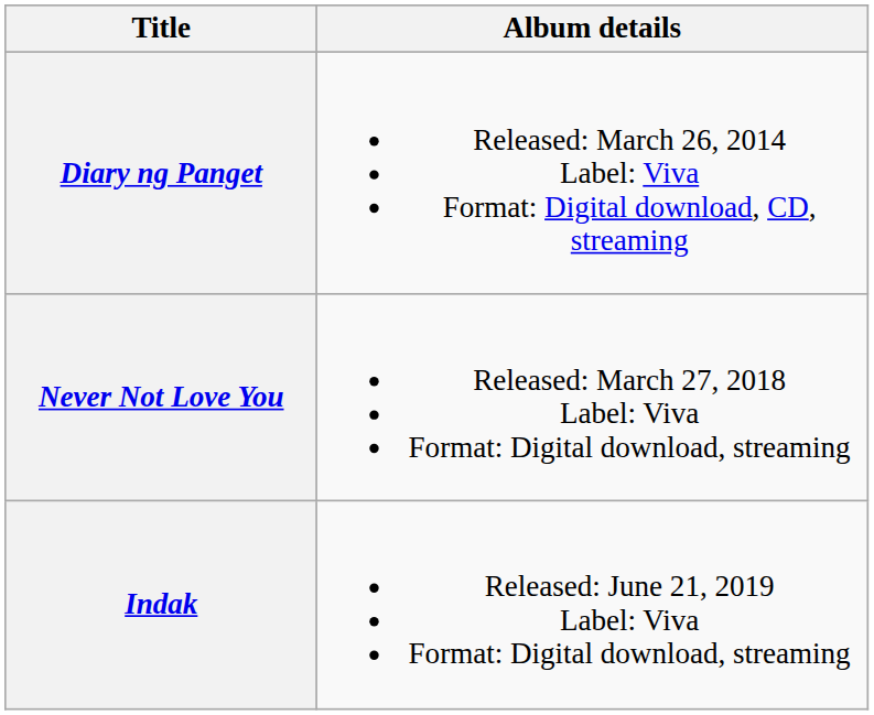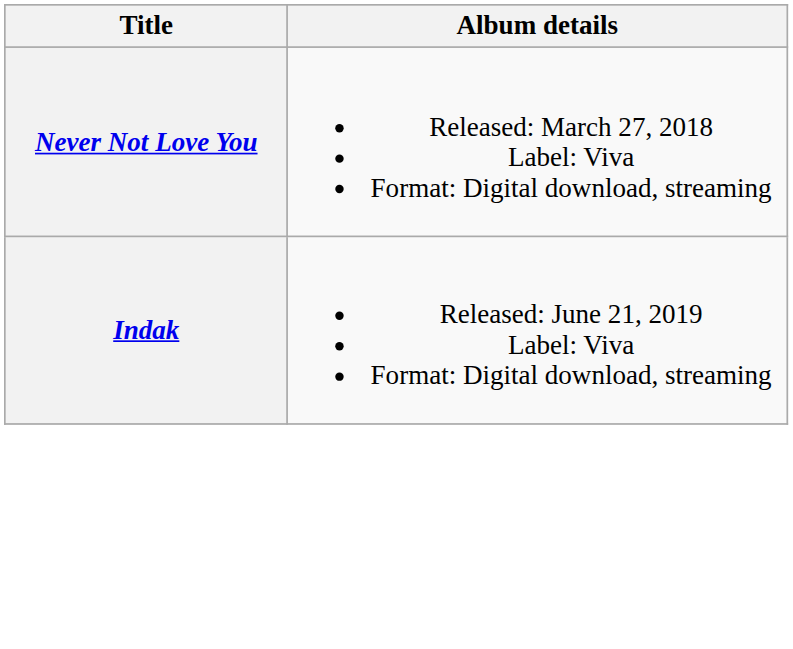 <table class="wikitable plainrowheaders" style="text-align:center;">
 <tr>
 <th scope="col" style="width:10em;">Title</th>
 <th scope="col" style="width:18em;">Album details</th>
-</tr>
-<tr>
-<th scope="row"><em><a href='#'>Diary ng Panget</a></em></th>
-<td><br><ul><li>Released: March 26, 2014 </li><li>Label: <a href='#'>Viva</a></li><li>Format: <a href='#'>Digital download</a>, <a href='#'>CD</a>, <a href='#'>streaming</a></li></ul></td>
 </tr>
 <tr>
 <th scope="row"><em><a href='#'>Never Not Love You</a></em></th>
 <td><br><ul><li>Released: March 27, 2018 </li><li>Label: Viva</li><li>Format: Digital download, streaming</li></ul></td>
 </tr>
 <tr>
 <th scope="row"><em><a href='#'>Indak</a></em></th>
 <td><br><ul><li>Released: June 21, 2019 </li><li>Label: Viva</li><li>Format: Digital download, streaming</li></ul></td>
 </tr>
 </table>
